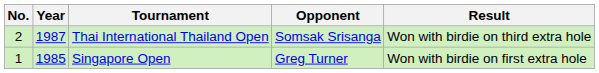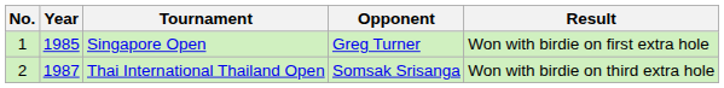 <table class="wikitable" style="font-size:95%;">
 <tr>
 <th>No.</th>
 <th>Year</th>
 <th>Tournament</th>
 <th>Opponent</th>
 <th>Result</th>
 </tr>
 <tr style="background:#D0F0C0;">
+<td align=center>1</td>
+<td><a href='#'>1985</a></td>
+<td><a href='#'>Singapore Open</a></td>
+<td> <a href='#'>Greg Turner</a></td>
+<td>Won with birdie on first extra hole</td>
+</tr>
+<tr style="background:#D0F0C0;">
 <td align=center>2</td>
 <td><a href='#'>1987</a></td>
 <td><a href='#'>Thai International Thailand Open</a></td>
 <td> <a href='#'>Somsak Srisanga</a></td>
 <td>Won with birdie on third extra hole</td>
 </tr>
-<tr style="background:#D0F0C0;">
-<td align=center>1</td>
-<td><a href='#'>1985</a></td>
-<td><a href='#'>Singapore Open</a></td>
-<td> <a href='#'>Greg Turner</a></td>
-<td>Won with birdie on first extra hole</td>
-</tr>
 </table>
